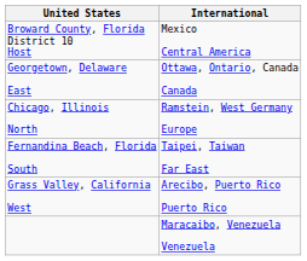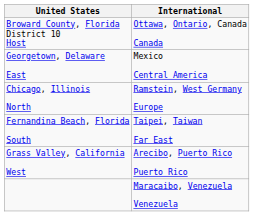 <table class="wikitable">
 <tr>
 <th>United States</th>
 <th>International</th>
 </tr>
 <tr>
 <td> <a href='#'>Broward County</a>, <a href='#'>Florida</a><br>District 10<br><a href='#'>Host</a></td>
-<td> Mexico<br> <br><a href='#'>Central America</a></td>
+<td> <a href='#'>Ottawa</a>, <a href='#'>Ontario</a>, Canada<br><br><a href='#'>Canada</a></td>
 </tr>
 <tr>
 <td> <a href='#'>Georgetown</a>, <a href='#'>Delaware</a><br><br><a href='#'>East</a></td>
-<td> <a href='#'>Ottawa</a>, <a href='#'>Ontario</a>, Canada<br><br><a href='#'>Canada</a></td>
+<td> Mexico<br> <br><a href='#'>Central America</a></td>
 </tr>
 <tr>
 <td> <a href='#'>Chicago</a>, <a href='#'>Illinois</a><br><br><a href='#'>North</a></td>
 <td> <a href='#'>Ramstein</a>, <a href='#'>West Germany</a><br><br><a href='#'>Europe</a></td>
 </tr>
 <tr>
 <td> <a href='#'>Fernandina Beach</a>, <a href='#'>Florida</a><br><br><a href='#'>South</a></td>
 <td> <a href='#'>Taipei</a>, <a href='#'>Taiwan</a><br><br><a href='#'>Far East</a></td>
 </tr>
 <tr>
 <td> <a href='#'>Grass Valley</a>, <a href='#'>California</a><br><br><a href='#'>West</a></td>
 <td> <a href='#'>Arecibo</a>, <a href='#'>Puerto Rico</a><br> <br><a href='#'>Puerto Rico</a></td>
 </tr>
 <tr>
 <td></td>
 <td> <a href='#'>Maracaibo</a>, <a href='#'>Venezuela</a><br> <br><a href='#'>Venezuela</a></td>
 </tr>
 </table>
